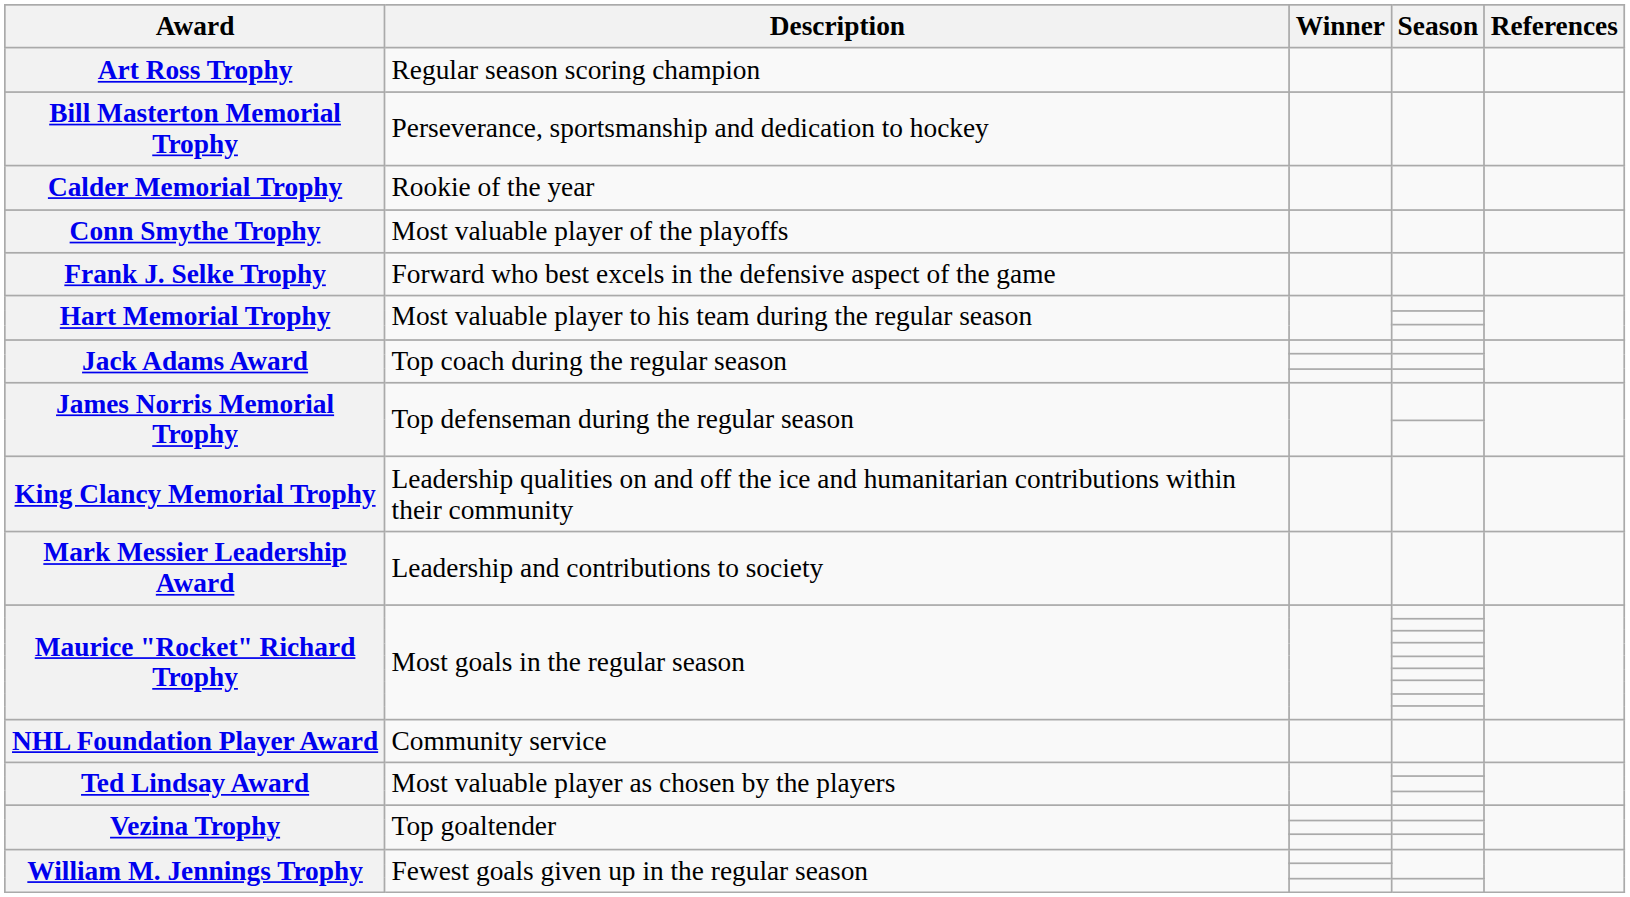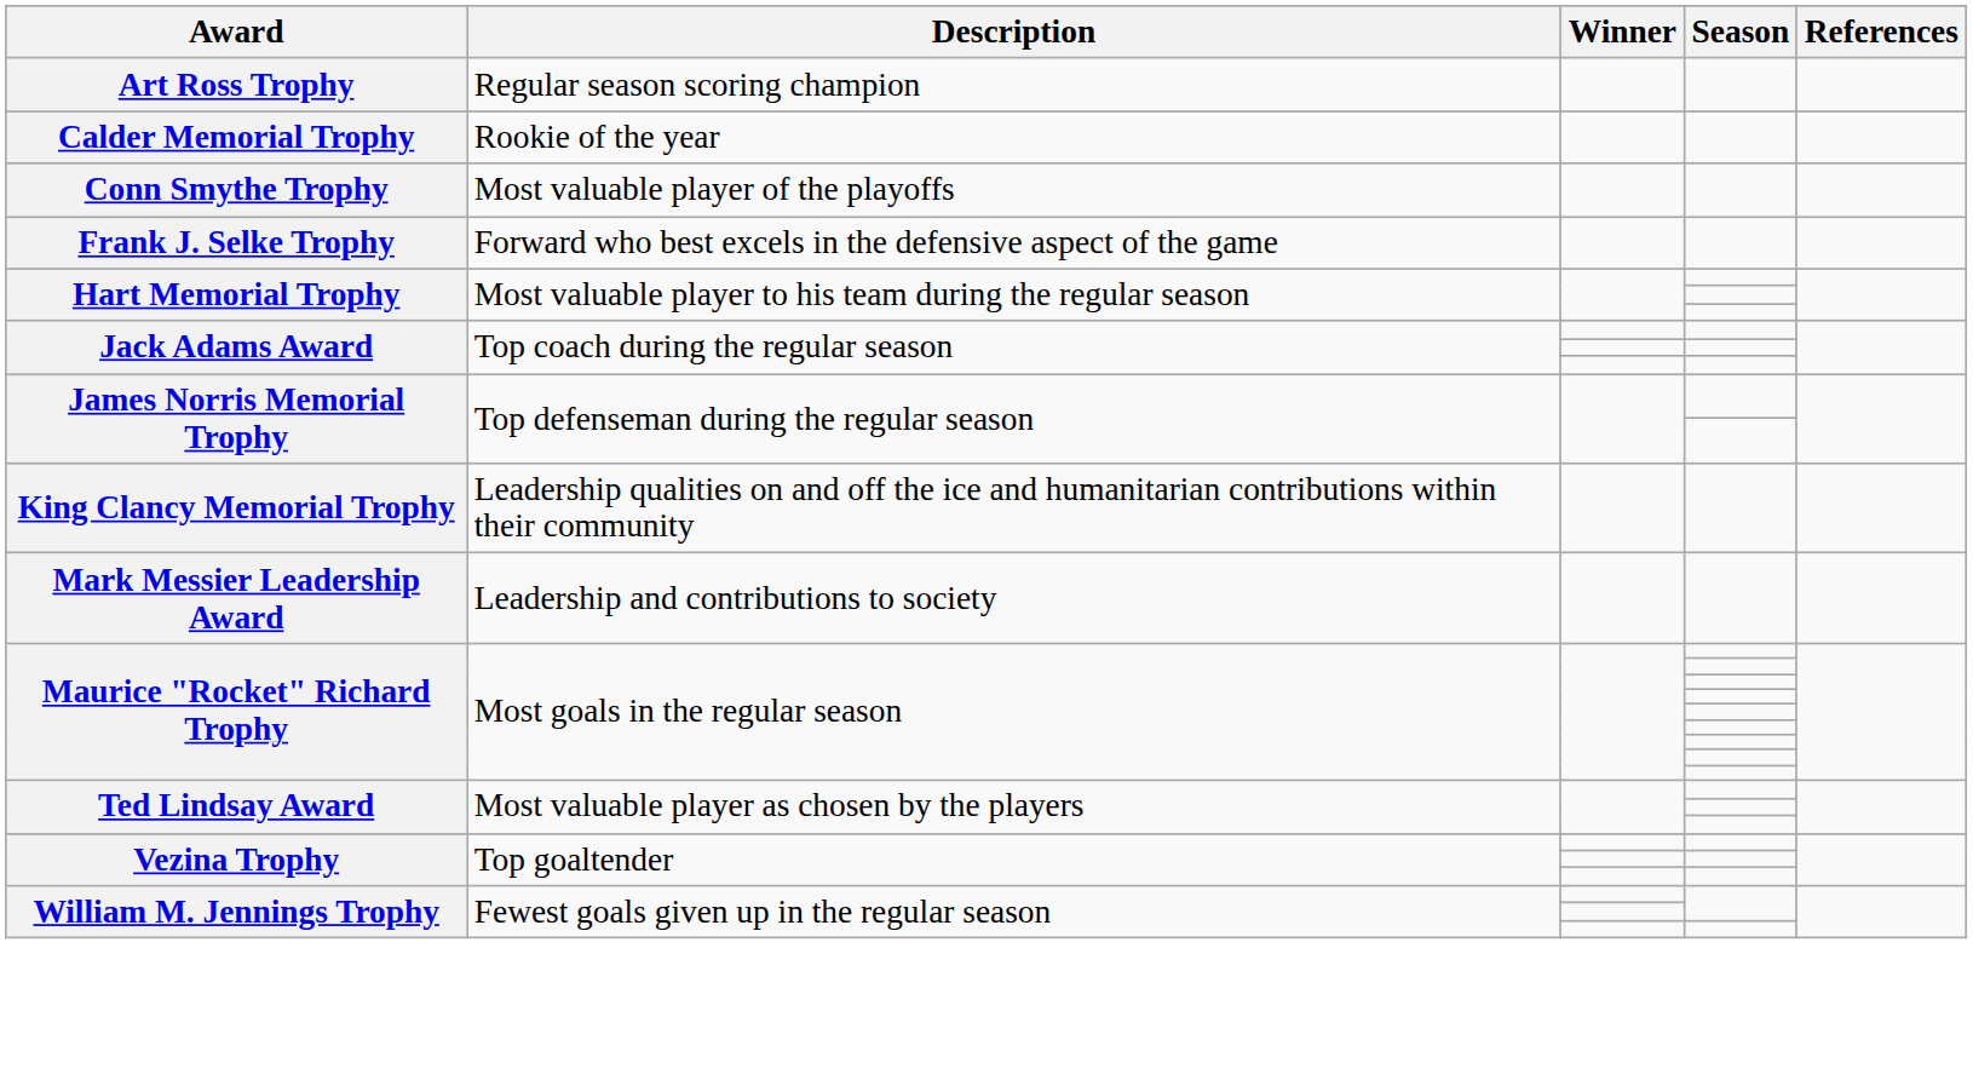 <table class="wikitable sortable" width="75%">
 <tr>
 <th scope="col">Award</th>
 <th scope="col" class="unsortable">Description</th>
 <th scope="col">Winner</th>
 <th scope="col">Season</th>
 <th scope="col" class="unsortable">References</th>
 </tr>
 <tr>
 <th scope="row"><a href='#'>Art Ross Trophy</a></th>
 <td>Regular season scoring champion</td>
-<td></td>
-<td></td>
-<td></td>
-</tr>
-<tr>
-<th scope="row"><a href='#'>Bill Masterton Memorial Trophy</a></th>
-<td>Perseverance, sportsmanship and dedication to hockey</td>
 <td></td>
 <td></td>
 <td></td>
 </tr>
 <tr>
 <th scope="row"><a href='#'>Calder Memorial Trophy</a></th>
 <td>Rookie of the year</td>
 <td></td>
 <td></td>
 <td></td>
 </tr>
 <tr>
 <th scope="row"><a href='#'>Conn Smythe Trophy</a></th>
 <td>Most valuable player of the playoffs</td>
 <td></td>
 <td></td>
 <td></td>
 </tr>
 <tr>
 <th scope="row"><a href='#'>Frank J. Selke Trophy</a></th>
 <td>Forward who best excels in the defensive aspect of the game</td>
 <td></td>
 <td></td>
 <td></td>
 </tr>
 <tr>
 <th scope="row" rowspan="3"><a href='#'>Hart Memorial Trophy</a></th>
 <td rowspan="3">Most valuable player to his team during the regular season</td>
 <td rowspan="3"></td>
 <td></td>
 <td rowspan="3"></td>
 </tr>
 <tr>
 <td></td>
 </tr>
 <tr>
 <td></td>
 </tr>
 <tr>
 <th scope="row" rowspan="3"><a href='#'>Jack Adams Award</a></th>
 <td rowspan="3">Top coach during the regular season</td>
 <td></td>
 <td></td>
 <td rowspan="3"></td>
 </tr>
 <tr>
 <td></td>
 <td></td>
 </tr>
 <tr>
 <td></td>
 <td></td>
 </tr>
 <tr>
 <th scope="row" rowspan="2"><a href='#'>James Norris Memorial Trophy</a></th>
 <td rowspan="2">Top defenseman during the regular season</td>
 <td rowspan="2"></td>
 <td></td>
 <td rowspan="2"></td>
 </tr>
 <tr>
 <td></td>
 </tr>
 <tr>
 <th scope="row"><a href='#'>King Clancy Memorial Trophy</a></th>
 <td>Leadership qualities on and off the ice and humanitarian contributions within their community</td>
 <td></td>
 <td></td>
 <td></td>
 </tr>
 <tr>
 <th scope="row"><a href='#'>Mark Messier Leadership Award</a></th>
 <td>Leadership and contributions to society</td>
 <td></td>
 <td></td>
 <td></td>
 </tr>
 <tr>
 <th scope="row" rowspan="9"><a href='#'>Maurice "Rocket" Richard Trophy</a></th>
 <td rowspan="9">Most goals in the regular season</td>
 <td rowspan="9"></td>
 <td></td>
 <td rowspan="9"></td>
 </tr>
 <tr>
 <td></td>
 </tr>
 <tr>
 <td></td>
 </tr>
 <tr>
 <td></td>
 </tr>
 <tr>
 <td></td>
 </tr>
 <tr>
 <td></td>
 </tr>
 <tr>
 <td></td>
 </tr>
 <tr>
 <td></td>
 </tr>
 <tr>
 <td></td>
 </tr>
 <tr>
-<th scope="row"><a href='#'>NHL Foundation Player Award</a></th>
-<td>Community service</td>
-<td></td>
-<td></td>
-<td></td>
-</tr>
-<tr>
 <th scope="row" rowspan="3"><a href='#'>Ted Lindsay Award</a></th>
 <td rowspan="3">Most valuable player as chosen by the players</td>
 <td rowspan="3"></td>
 <td></td>
 <td rowspan="3"></td>
 </tr>
 <tr>
 <td></td>
 </tr>
 <tr>
 <td></td>
 </tr>
 <tr>
 <th scope="row" rowspan="3"><a href='#'>Vezina Trophy</a></th>
 <td rowspan="3">Top goaltender</td>
 <td></td>
 <td></td>
 <td rowspan="3"></td>
 </tr>
 <tr>
 <td></td>
 <td></td>
 </tr>
 <tr>
 <td></td>
 <td></td>
 </tr>
 <tr>
 <th scope="row" rowspan="3"><a href='#'>William M. Jennings Trophy</a></th>
 <td rowspan="3">Fewest goals given up in the regular season</td>
 <td></td>
 <td rowspan="2"></td>
 <td rowspan="3"></td>
 </tr>
 <tr>
 <td></td>
 </tr>
 <tr>
 <td></td>
 <td></td>
 </tr>
 </table>
